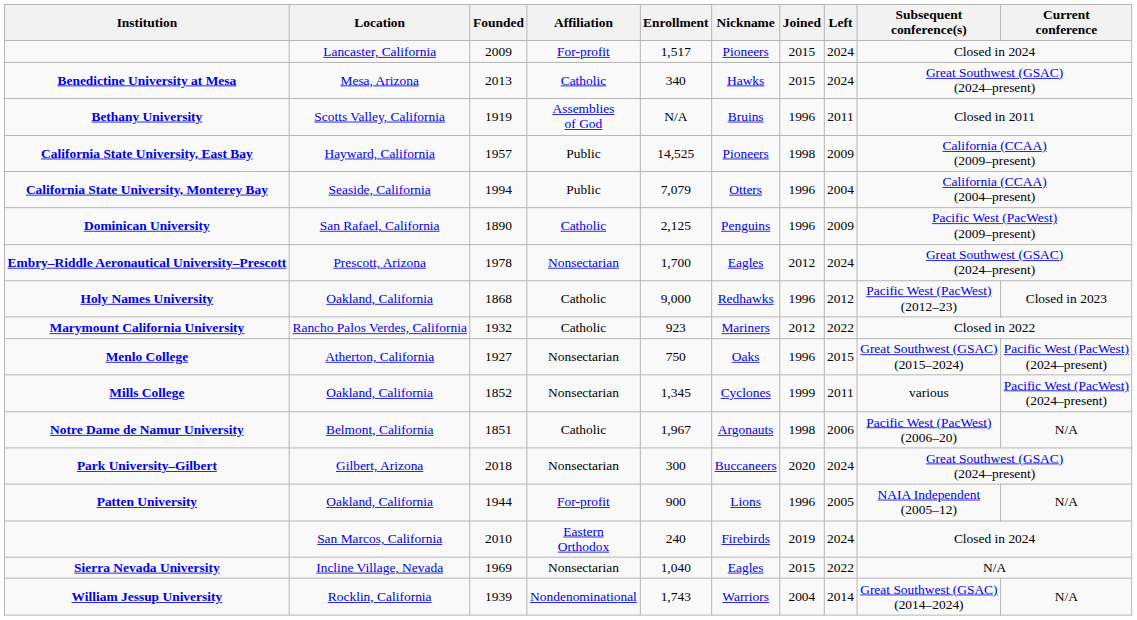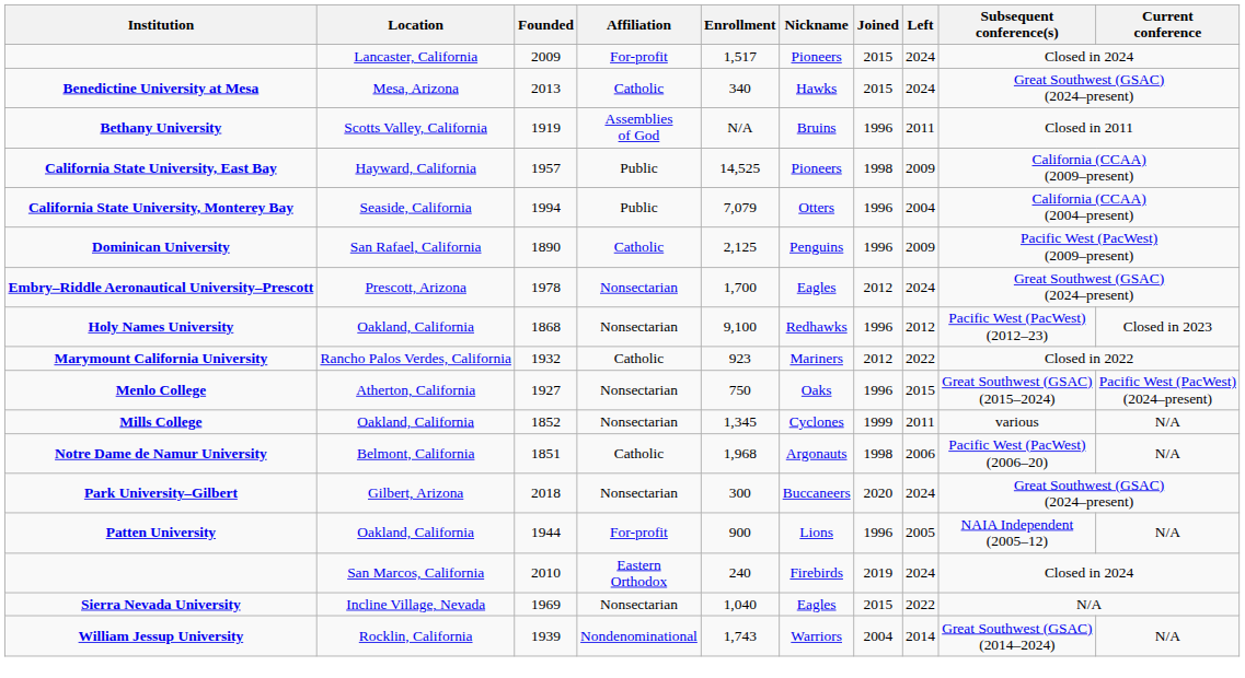 <table class="wikitable sortable" style="text-align:center">
 <tr>
 <th>Institution</th>
 <th>Location</th>
 <th>Founded</th>
 <th>Affiliation</th>
 <th>Enrollment</th>
 <th>Nickname</th>
 <th>Joined</th>
 <th>Left</th>
 <th>Subsequent<br>conference(s)</th>
 <th>Current<br>conference</th>
 </tr>
 <tr>
 <td></td>
 <td><a href='#'>Lancaster, California</a></td>
 <td>2009</td>
 <td><a href='#'>For-profit</a></td>
 <td>1,517</td>
 <td><a href='#'>Pioneers</a></td>
 <td>2015</td>
 <td>2024</td>
 <td colspan="2">Closed in 2024</td>
 </tr>
 <tr>
 <td><strong><a href='#'>Benedictine University at Mesa</a></strong></td>
 <td><a href='#'>Mesa, Arizona</a></td>
 <td>2013</td>
 <td><a href='#'>Catholic</a><br></td>
 <td>340</td>
 <td><a href='#'>Hawks</a></td>
 <td>2015</td>
 <td>2024</td>
 <td colspan="2"><a href='#'>Great Southwest (GSAC)</a><br>(2024–present)</td>
 </tr>
 <tr>
 <td><strong><a href='#'>Bethany University</a></strong></td>
 <td><a href='#'>Scotts Valley, California</a></td>
 <td>1919</td>
 <td><a href='#'>Assemblies<br>of God</a></td>
 <td>N/A</td>
 <td><a href='#'>Bruins</a></td>
 <td>1996</td>
 <td>2011</td>
 <td colspan="2">Closed in 2011</td>
 </tr>
 <tr>
 <td><strong><a href='#'>California State University, East Bay</a></strong></td>
 <td><a href='#'>Hayward, California</a></td>
 <td>1957</td>
 <td>Public</td>
 <td>14,525</td>
 <td><a href='#'>Pioneers</a></td>
 <td>1998</td>
 <td>2009</td>
 <td colspan="2"><a href='#'>California (CCAA)</a><br>(2009–present)</td>
 </tr>
 <tr>
 <td><strong><a href='#'>California State University, Monterey Bay</a></strong></td>
 <td><a href='#'>Seaside, California</a></td>
 <td>1994</td>
 <td>Public</td>
 <td>7,079</td>
 <td><a href='#'>Otters</a></td>
 <td>1996</td>
 <td>2004</td>
 <td colspan="2"><a href='#'>California (CCAA)</a><br>(2004–present)</td>
 </tr>
 <tr>
 <td><strong><a href='#'>Dominican University</a></strong></td>
 <td><a href='#'>San Rafael, California</a></td>
 <td>1890</td>
 <td><a href='#'>Catholic</a><br></td>
 <td>2,125</td>
 <td><a href='#'>Penguins</a></td>
 <td>1996</td>
 <td>2009</td>
 <td colspan="2"><a href='#'>Pacific West (PacWest)</a><br>(2009–present)</td>
 </tr>
 <tr>
 <td><strong><a href='#'>Embry–Riddle Aeronautical University–Prescott</a></strong></td>
 <td><a href='#'>Prescott, Arizona</a></td>
 <td>1978</td>
 <td><a href='#'>Nonsectarian</a></td>
 <td>1,700</td>
 <td><a href='#'>Eagles</a></td>
 <td>2012</td>
 <td>2024</td>
 <td colspan="2"><a href='#'>Great Southwest (GSAC)</a><br>(2024–present)</td>
 </tr>
 <tr>
 <td><strong><a href='#'>Holy Names University</a></strong></td>
 <td><a href='#'>Oakland, California</a></td>
 <td>1868</td>
-<td>Catholic<br></td>
-<td>9,000</td>
+<td>Nonsectarian</td>
+<td>9,100</td>
 <td><a href='#'>Redhawks</a></td>
 <td>1996</td>
 <td>2012</td>
 <td><a href='#'>Pacific West (PacWest)</a><br>(2012–23)</td>
 <td>Closed in 2023</td>
 </tr>
 <tr>
 <td><strong><a href='#'>Marymount California University</a></strong></td>
 <td><a href='#'>Rancho Palos Verdes, California</a></td>
 <td>1932</td>
 <td>Catholic<br></td>
 <td>923</td>
 <td><a href='#'>Mariners</a></td>
 <td>2012</td>
 <td>2022</td>
 <td colspan="2">Closed in 2022</td>
 </tr>
 <tr>
 <td><strong><a href='#'>Menlo College</a></strong></td>
 <td><a href='#'>Atherton, California</a></td>
 <td>1927</td>
 <td>Nonsectarian</td>
 <td>750</td>
 <td><a href='#'>Oaks</a></td>
 <td>1996</td>
 <td>2015</td>
 <td><a href='#'>Great Southwest (GSAC)</a><br>(2015–2024)</td>
 <td><a href='#'>Pacific West (PacWest)</a><br>(2024–present)</td>
 </tr>
 <tr>
 <td><strong><a href='#'>Mills College</a></strong></td>
 <td><a href='#'>Oakland, California</a></td>
 <td>1852</td>
 <td>Nonsectarian</td>
 <td>1,345</td>
 <td><a href='#'>Cyclones</a></td>
 <td>1999</td>
 <td>2011</td>
 <td>various</td>
-<td><a href='#'>Pacific West (PacWest)</a><br>(2024–present)</td>
+<td>N/A</td>
 </tr>
 <tr>
 <td><strong><a href='#'>Notre Dame de Namur University</a></strong></td>
 <td><a href='#'>Belmont, California</a></td>
 <td>1851</td>
 <td>Catholic<br></td>
-<td>1,967</td>
+<td>1,968</td>
 <td><a href='#'>Argonauts</a></td>
 <td>1998</td>
 <td>2006</td>
 <td><a href='#'>Pacific West (PacWest)</a><br>(2006–20)</td>
 <td>N/A</td>
 </tr>
 <tr>
 <td><strong><a href='#'>Park University–Gilbert</a></strong></td>
 <td><a href='#'>Gilbert, Arizona</a></td>
 <td>2018</td>
 <td>Nonsectarian</td>
 <td>300</td>
 <td><a href='#'>Buccaneers</a></td>
 <td>2020</td>
 <td>2024</td>
 <td colspan="2"><a href='#'>Great Southwest (GSAC)</a><br>(2024–present)</td>
 </tr>
 <tr>
 <td><strong><a href='#'>Patten University</a></strong></td>
 <td><a href='#'>Oakland, California</a></td>
 <td>1944</td>
 <td><a href='#'>For-profit</a></td>
 <td>900</td>
 <td><a href='#'>Lions</a></td>
 <td>1996</td>
 <td>2005</td>
 <td><a href='#'>NAIA Independent</a><br>(2005–12)</td>
 <td>N/A</td>
 </tr>
 <tr>
 <td></td>
 <td><a href='#'>San Marcos, California</a></td>
 <td>2010</td>
 <td><a href='#'>Eastern<br>Orthodox</a></td>
 <td>240</td>
 <td><a href='#'>Firebirds</a></td>
 <td>2019</td>
 <td>2024</td>
 <td colspan="2">Closed in 2024</td>
 </tr>
 <tr>
 <td><strong><a href='#'>Sierra Nevada University</a></strong></td>
 <td><a href='#'>Incline Village, Nevada</a></td>
 <td>1969</td>
 <td>Nonsectarian</td>
 <td>1,040</td>
 <td><a href='#'>Eagles</a></td>
 <td>2015</td>
 <td>2022</td>
 <td colspan="2">N/A</td>
 </tr>
 <tr>
 <td><strong><a href='#'>William Jessup University</a></strong></td>
 <td><a href='#'>Rocklin, California</a></td>
 <td>1939</td>
 <td><a href='#'>Nondenominational</a></td>
 <td>1,743</td>
 <td><a href='#'>Warriors</a></td>
 <td>2004</td>
 <td>2014</td>
 <td><a href='#'>Great Southwest (GSAC)</a><br>(2014–2024)</td>
 <td>N/A</td>
 </tr>
 </table>
